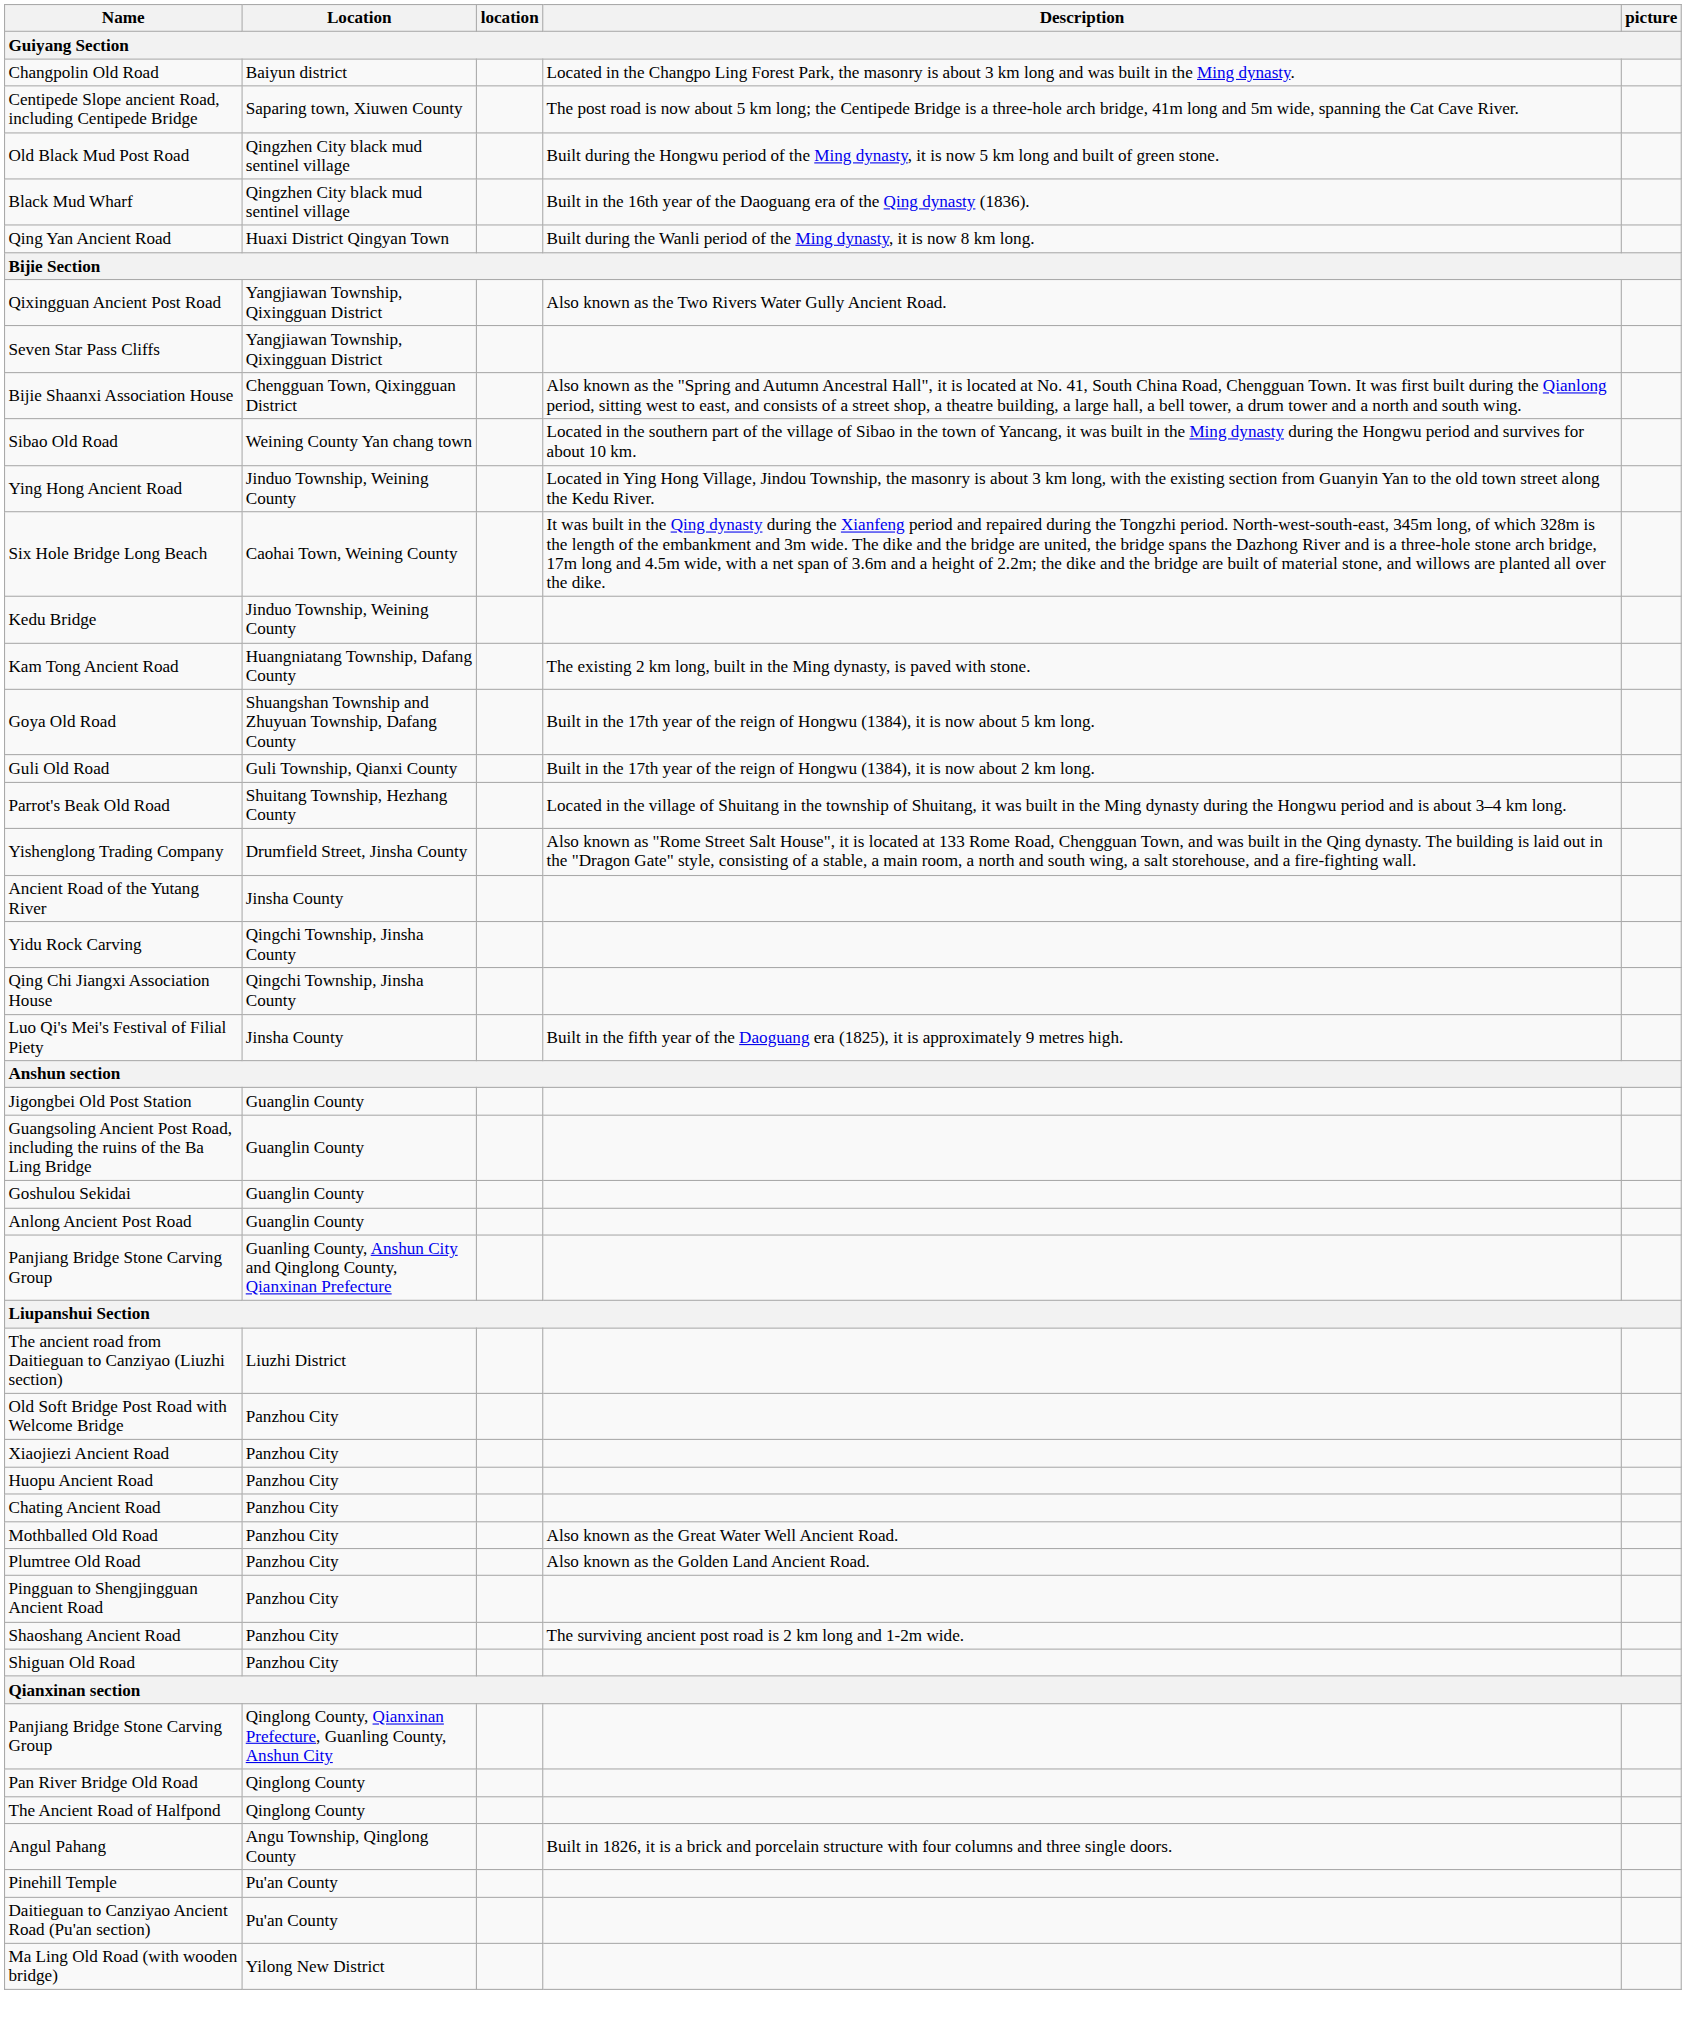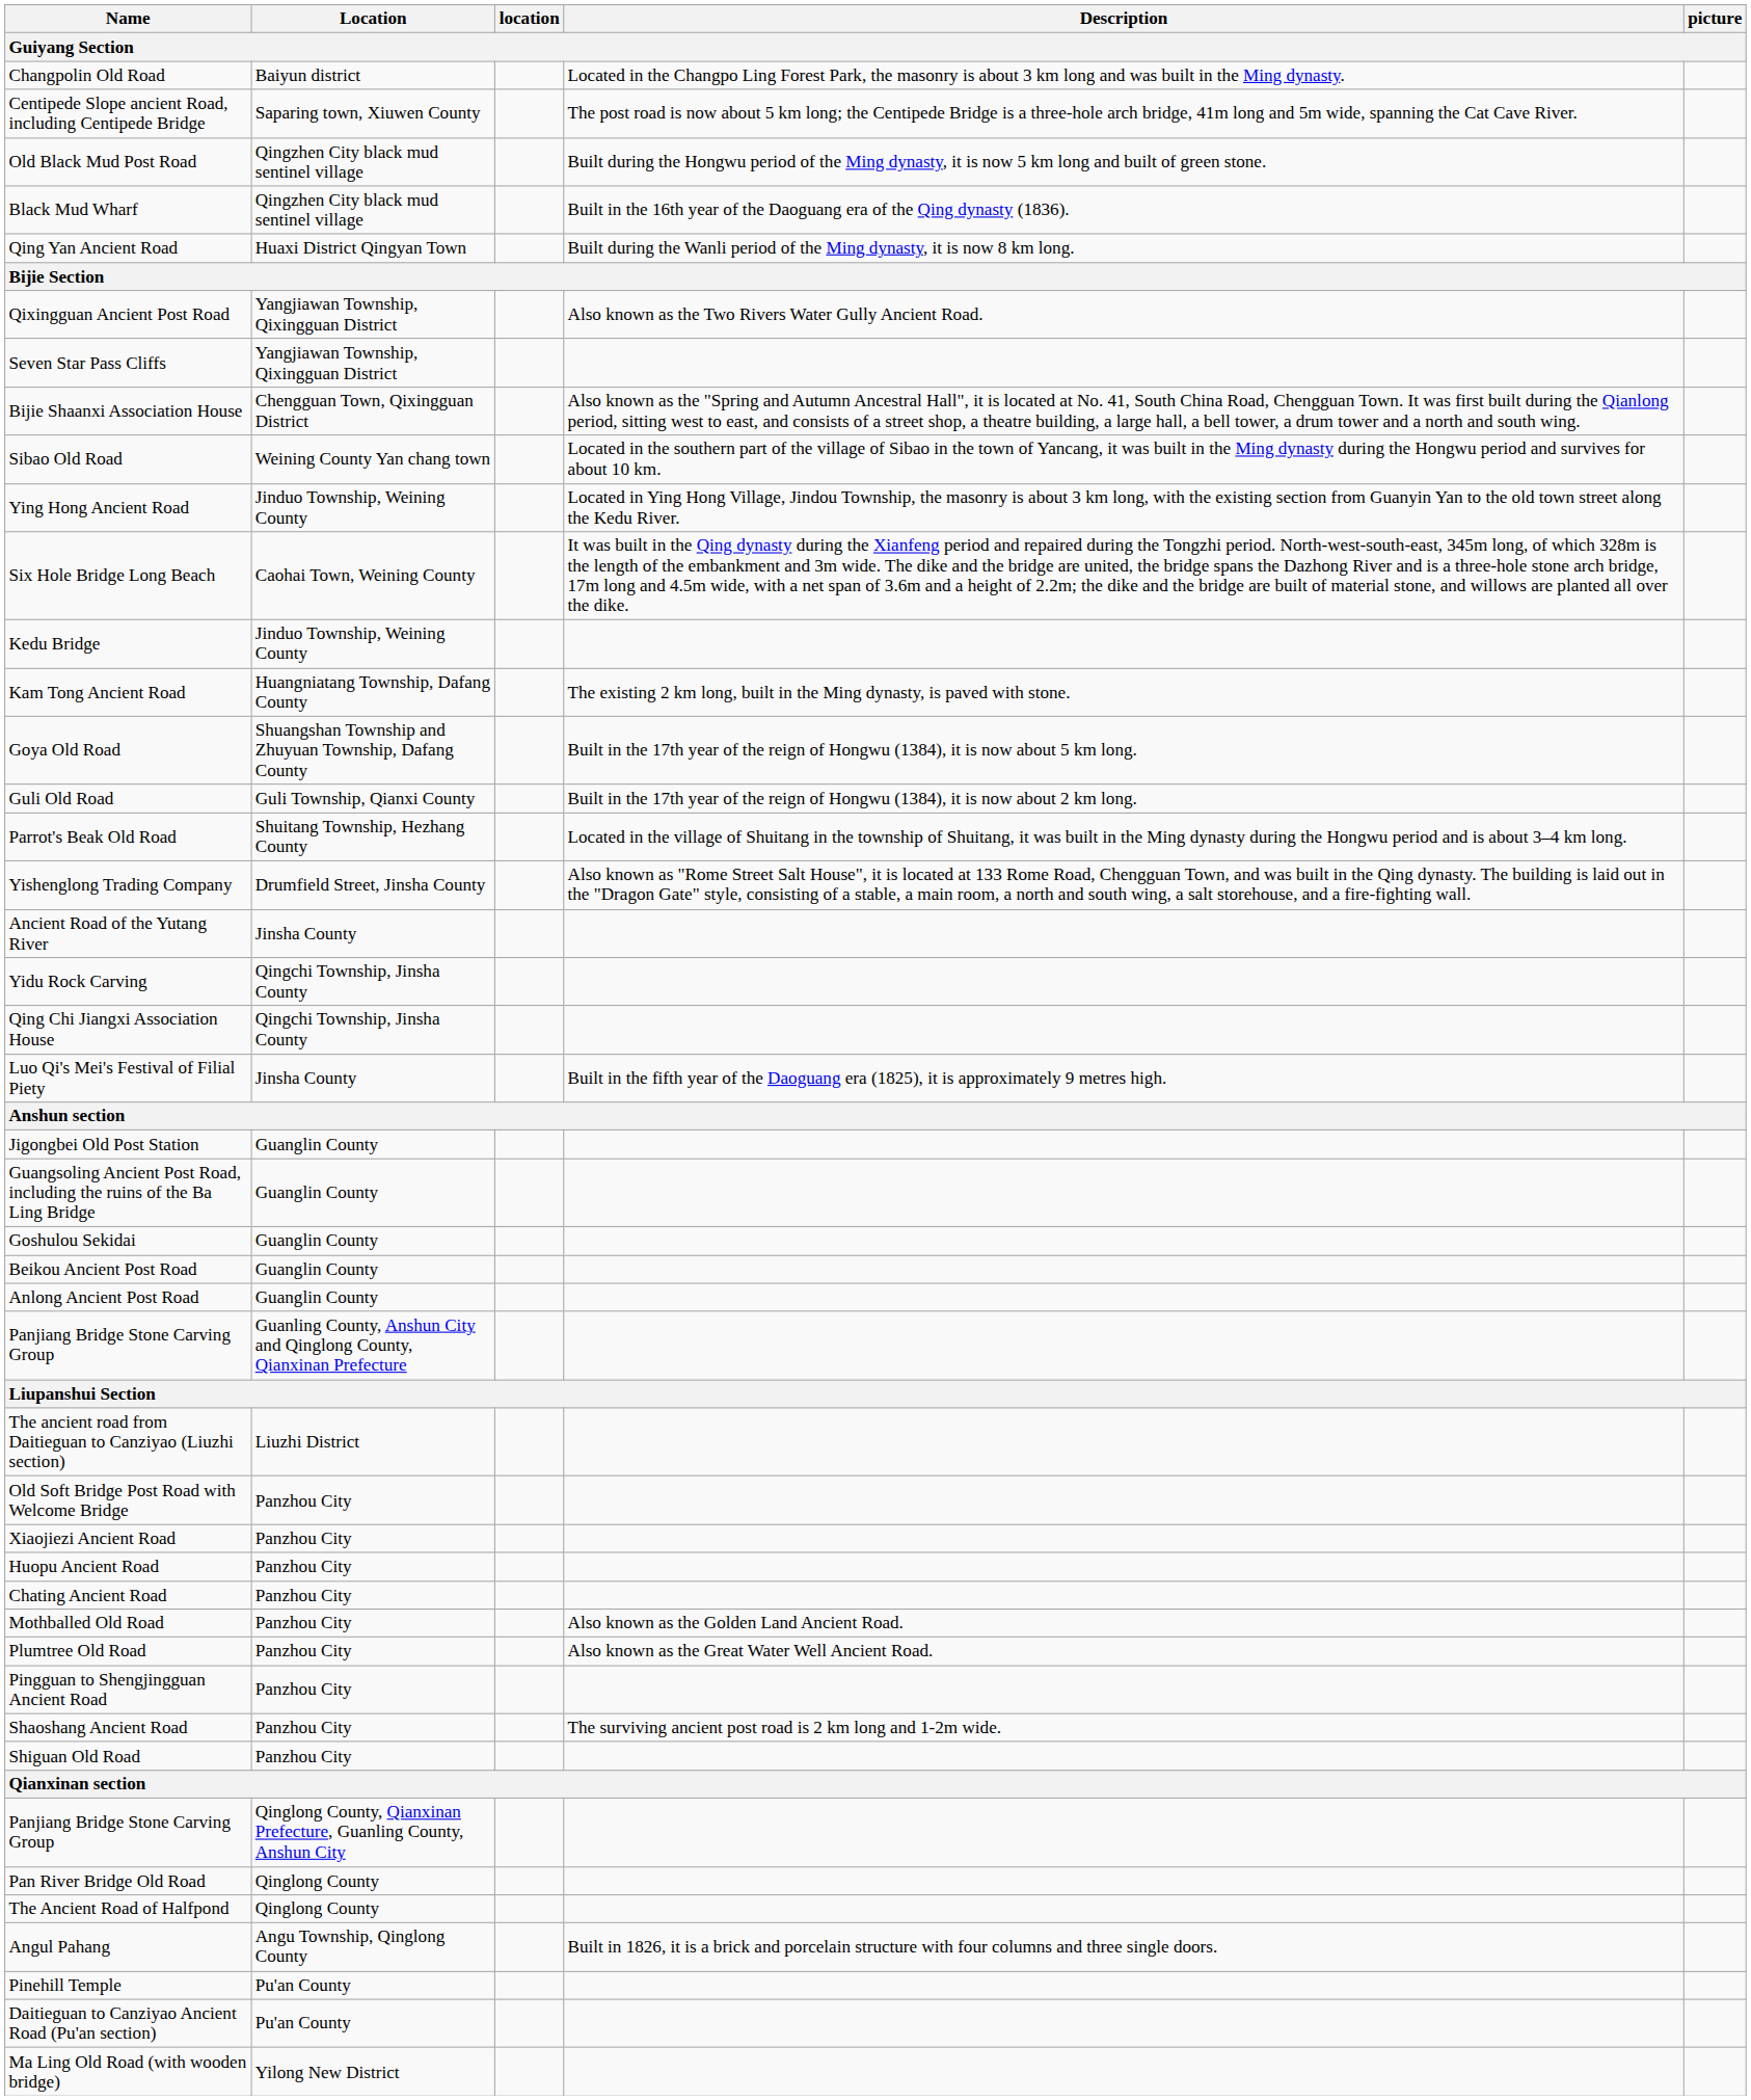 <table class="wikitable">
 <tr>
 <th>Name</th>
 <th>Location</th>
 <th>location</th>
 <th>Description</th>
 <th>picture</th>
 </tr>
 <tr>
 <th colspan="5" style="text-align: left;">Guiyang Section</th>
 </tr>
 <tr>
 <td>Changpolin Old Road</td>
 <td>Baiyun district</td>
 <td></td>
 <td>Located in the Changpo Ling Forest Park, the masonry is about 3 km long and was built in the <a href='#'>Ming dynasty</a>.</td>
 <td></td>
 </tr>
 <tr>
 <td>Centipede Slope ancient Road, including Centipede Bridge</td>
 <td>Saparing town, Xiuwen County</td>
 <td></td>
 <td>The post road is now about 5 km long; the Centipede Bridge is a three-hole arch bridge, 41m long and 5m wide, spanning the Cat Cave River.</td>
 <td></td>
 </tr>
 <tr>
 <td>Old Black Mud Post Road</td>
 <td>Qingzhen City black mud sentinel village</td>
 <td></td>
 <td>Built during the Hongwu period of the <a href='#'>Ming dynasty</a>, it is now 5 km long and built of green stone.</td>
 <td></td>
 </tr>
 <tr>
 <td>Black Mud Wharf</td>
 <td>Qingzhen City black mud sentinel village</td>
 <td></td>
 <td>Built in the 16th year of the Daoguang era of the <a href='#'>Qing dynasty</a> (1836).</td>
 <td></td>
 </tr>
 <tr>
 <td>Qing Yan Ancient Road</td>
 <td>Huaxi District Qingyan Town</td>
 <td></td>
 <td>Built during the Wanli period of the <a href='#'>Ming dynasty</a>, it is now 8 km long.</td>
 <td></td>
 </tr>
 <tr>
 <th colspan="5" style="text-align: left;">Bijie Section</th>
 </tr>
 <tr>
 <td>Qixingguan Ancient Post Road</td>
 <td>Yangjiawan Township, Qixingguan District</td>
 <td></td>
 <td>Also known as the Two Rivers Water Gully Ancient Road.</td>
 <td></td>
 </tr>
 <tr>
 <td>Seven Star Pass Cliffs</td>
 <td>Yangjiawan Township, Qixingguan District</td>
 <td></td>
 <td></td>
 <td></td>
 </tr>
 <tr>
 <td>Bijie Shaanxi Association House</td>
 <td>Chengguan Town, Qixingguan District</td>
 <td></td>
 <td>Also known as the "Spring and Autumn Ancestral Hall", it is located at No. 41, South China Road, Chengguan Town. It was first built during the <a href='#'>Qianlong</a> period, sitting west to east, and consists of a street shop, a theatre building, a large hall, a bell tower, a drum tower and a north and south wing.</td>
 <td></td>
 </tr>
 <tr>
 <td>Sibao Old Road</td>
 <td>Weining County Yan chang town</td>
 <td></td>
 <td>Located in the southern part of the village of Sibao in the town of Yancang, it was built in the <a href='#'>Ming dynasty</a> during the Hongwu period and survives for about 10 km.</td>
 <td></td>
 </tr>
 <tr>
 <td>Ying Hong Ancient Road</td>
 <td>Jinduo Township, Weining County</td>
 <td></td>
 <td>Located in Ying Hong Village, Jindou Township, the masonry is about 3 km long, with the existing section from Guanyin Yan to the old town street along the Kedu River.</td>
 <td></td>
 </tr>
 <tr>
 <td>Six Hole Bridge Long Beach</td>
 <td>Caohai Town, Weining County</td>
 <td></td>
 <td>It was built in the <a href='#'>Qing dynasty</a> during the <a href='#'>Xianfeng</a> period and repaired during the Tongzhi period. North-west-south-east, 345m long, of which 328m is the length of the embankment and 3m wide. The dike and the bridge are united, the bridge spans the Dazhong River and is a three-hole stone arch bridge, 17m long and 4.5m wide, with a net span of 3.6m and a height of 2.2m; the dike and the bridge are built of material stone, and willows are planted all over the dike.</td>
 <td></td>
 </tr>
 <tr>
 <td>Kedu Bridge</td>
 <td>Jinduo Township, Weining County</td>
 <td></td>
 <td></td>
 <td></td>
 </tr>
 <tr>
 <td>Kam Tong Ancient Road</td>
 <td>Huangniatang Township, Dafang County</td>
 <td></td>
 <td>The existing 2 km long, built in the Ming dynasty, is paved with stone.</td>
 <td></td>
 </tr>
 <tr>
 <td>Goya Old Road</td>
 <td>Shuangshan Township and Zhuyuan Township, Dafang County</td>
 <td></td>
 <td>Built in the 17th year of the reign of Hongwu (1384), it is now about 5 km long.</td>
 <td></td>
 </tr>
 <tr>
 <td>Guli Old Road</td>
 <td>Guli Township, Qianxi County</td>
 <td></td>
 <td>Built in the 17th year of the reign of Hongwu (1384), it is now about 2 km long.</td>
 <td></td>
 </tr>
 <tr>
 <td>Parrot's Beak Old Road</td>
 <td>Shuitang Township, Hezhang County</td>
 <td></td>
 <td>Located in the village of Shuitang in the township of Shuitang, it was built in the Ming dynasty during the Hongwu period and is about 3–4 km long.</td>
 <td></td>
 </tr>
 <tr>
 <td>Yishenglong Trading Company</td>
 <td>Drumfield Street, Jinsha County</td>
 <td></td>
 <td>Also known as "Rome Street Salt House", it is located at 133 Rome Road, Chengguan Town, and was built in the Qing dynasty. The building is laid out in the "Dragon Gate" style, consisting of a stable, a main room, a north and south wing, a salt storehouse, and a fire-fighting wall.</td>
 <td></td>
 </tr>
 <tr>
 <td>Ancient Road of the Yutang River</td>
 <td>Jinsha County</td>
 <td></td>
 <td></td>
 <td></td>
 </tr>
 <tr>
 <td>Yidu Rock Carving</td>
 <td>Qingchi Township, Jinsha County</td>
 <td></td>
 <td></td>
 <td></td>
 </tr>
 <tr>
 <td>Qing Chi Jiangxi Association House</td>
 <td>Qingchi Township, Jinsha County</td>
 <td></td>
 <td></td>
 <td></td>
 </tr>
 <tr>
 <td>Luo Qi's Mei's Festival of Filial Piety</td>
 <td>Jinsha County</td>
 <td></td>
 <td>Built in the fifth year of the <a href='#'>Daoguang</a> era (1825), it is approximately 9 metres high.</td>
 <td></td>
 </tr>
 <tr>
 <th colspan="5" style="text-align: left;">Anshun section</th>
 </tr>
 <tr>
 <td>Jigongbei Old Post Station</td>
 <td>Guanglin County</td>
 <td></td>
 <td></td>
 <td></td>
 </tr>
 <tr>
 <td>Guangsoling Ancient Post Road, including the ruins of the Ba Ling Bridge</td>
 <td>Guanglin County</td>
 <td></td>
 <td></td>
 <td></td>
 </tr>
 <tr>
 <td>Goshulou Sekidai</td>
 <td>Guanglin County</td>
 <td></td>
 <td></td>
 <td></td>
 </tr>
 <tr>
+<td>Beikou Ancient Post Road</td>
+<td>Guanglin County</td>
+<td></td>
+<td></td>
+<td></td>
+</tr>
+<tr>
 <td>Anlong Ancient Post Road</td>
 <td>Guanglin County</td>
 <td></td>
 <td></td>
 <td></td>
 </tr>
 <tr>
 <td>Panjiang Bridge Stone Carving Group</td>
 <td>Guanling County, <a href='#'>Anshun City</a> and Qinglong County, <a href='#'>Qianxinan Prefecture</a></td>
 <td></td>
 <td></td>
 <td></td>
 </tr>
 <tr>
 <th colspan="5" style="text-align: left;">Liupanshui Section</th>
 </tr>
 <tr>
 <td>The ancient road from Daitieguan to Canziyao (Liuzhi section)</td>
 <td>Liuzhi District</td>
 <td></td>
 <td></td>
 <td></td>
 </tr>
 <tr>
 <td>Old Soft Bridge Post Road with Welcome Bridge</td>
 <td>Panzhou City</td>
 <td></td>
 <td></td>
 <td></td>
 </tr>
 <tr>
 <td>Xiaojiezi Ancient Road</td>
 <td>Panzhou City</td>
 <td></td>
 <td></td>
 <td></td>
 </tr>
 <tr>
 <td>Huopu Ancient Road</td>
 <td>Panzhou City</td>
 <td></td>
 <td></td>
 <td></td>
 </tr>
 <tr>
 <td>Chating Ancient Road</td>
 <td>Panzhou City</td>
 <td></td>
 <td></td>
 <td></td>
 </tr>
 <tr>
 <td>Mothballed Old Road</td>
 <td>Panzhou City</td>
 <td></td>
-<td>Also known as the Great Water Well Ancient Road.</td>
+<td>Also known as the Golden Land Ancient Road.</td>
 <td></td>
 </tr>
 <tr>
 <td>Plumtree Old Road</td>
 <td>Panzhou City</td>
 <td></td>
-<td>Also known as the Golden Land Ancient Road.</td>
+<td>Also known as the Great Water Well Ancient Road.</td>
 <td></td>
 </tr>
 <tr>
 <td>Pingguan to Shengjingguan Ancient Road</td>
 <td>Panzhou City</td>
 <td></td>
 <td></td>
 <td></td>
 </tr>
 <tr>
 <td>Shaoshang Ancient Road</td>
 <td>Panzhou City</td>
 <td></td>
 <td>The surviving ancient post road is 2 km long and 1-2m wide.</td>
 <td></td>
 </tr>
 <tr>
 <td>Shiguan Old Road</td>
 <td>Panzhou City</td>
 <td></td>
 <td></td>
 <td></td>
 </tr>
 <tr>
 <th colspan="5" style="text-align: left;">Qianxinan section</th>
 </tr>
 <tr>
 <td>Panjiang Bridge Stone Carving Group</td>
 <td>Qinglong County, <a href='#'>Qianxinan Prefecture</a>, Guanling County, <a href='#'>Anshun City</a></td>
 <td></td>
 <td></td>
 <td></td>
 </tr>
 <tr>
 <td>Pan River Bridge Old Road</td>
 <td>Qinglong County</td>
 <td></td>
 <td></td>
 <td></td>
 </tr>
 <tr>
 <td>The Ancient Road of Halfpond</td>
 <td>Qinglong County</td>
 <td></td>
 <td></td>
 <td></td>
 </tr>
 <tr>
 <td>Angul Pahang</td>
 <td>Angu Township, Qinglong County</td>
 <td></td>
 <td>Built in 1826, it is a brick and porcelain structure with four columns and three single doors.</td>
 <td></td>
 </tr>
 <tr>
 <td>Pinehill Temple</td>
 <td>Pu'an County</td>
 <td></td>
 <td></td>
 <td></td>
 </tr>
 <tr>
 <td>Daitieguan to Canziyao Ancient Road (Pu'an section)</td>
 <td>Pu'an County</td>
 <td></td>
 <td></td>
 <td></td>
 </tr>
 <tr>
 <td>Ma Ling Old Road (with wooden bridge)</td>
 <td>Yilong New District</td>
 <td></td>
 <td></td>
 <td></td>
 </tr>
 </table>
